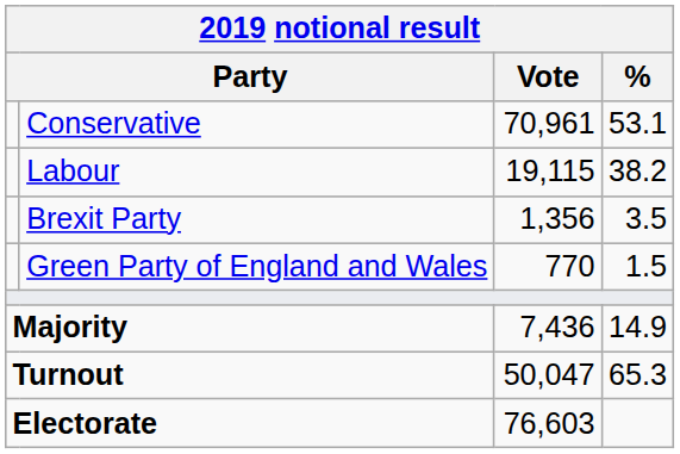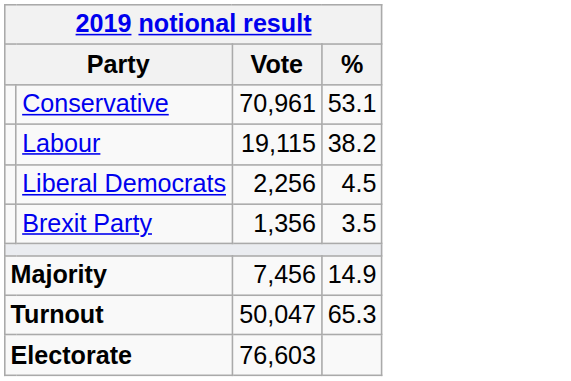 <table class="wikitable">
 <tr>
 <th colspan="4"><a href='#'>2019</a> <a href='#'>notional result</a></th>
 </tr>
 <tr>
 <th bgcolor="#DDDDFF" width="130px" colspan="2">Party</th>
 <th bgcolor="#DDDDFF" width="50px">Vote</th>
 <th bgcolor="#DDDDFF" width="30px">%</th>
 </tr>
 <tr>
 <td></td>
 <td><a href='#'>Conservative</a></td>
 <td align=right>70,961</td>
 <td align=right>53.1</td>
 </tr>
 <tr>
 <td></td>
 <td><a href='#'>Labour</a></td>
 <td align=right>19,115</td>
 <td align=right>38.2</td>
 </tr>
 <tr>
 <td></td>
+<td><a href='#'>Liberal Democrats</a></td>
+<td align=right>2,256</td>
+<td align=right>4.5</td>
+</tr>
+<tr>
+<td></td>
 <td><a href='#'>Brexit Party</a></td>
 <td align=right>1,356</td>
 <td align=right>3.5</td>
-</tr>
-<tr>
-<td></td>
-<td><a href='#'>Green Party of England and Wales</a></td>
-<td align=right>770</td>
-<td align=right>1.5</td>
 </tr>
 <tr>
 <td colspan="4" bgcolor="#EAECF0"></td>
 </tr>
 <tr>
 <td colspan="2"><strong>Majority</strong></td>
-<td align=right>7,436</td>
+<td align=right>7,456</td>
 <td align=right>14.9</td>
 </tr>
 <tr>
 <td colspan="2"><strong>Turnout</strong></td>
 <td align=right>50,047</td>
 <td align=right>65.3</td>
 </tr>
 <tr>
 <td colspan="2"><strong>Electorate</strong></td>
 <td align=right>76,603</td>
 </tr>
 </table>
